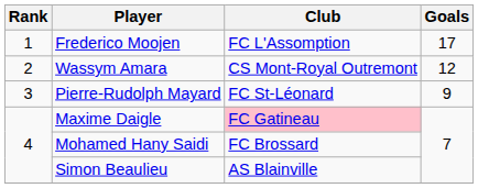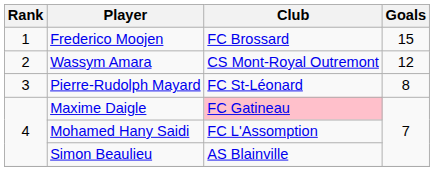 <table class="wikitable">
 <tr>
 <th>Rank</th>
 <th>Player</th>
 <th>Club</th>
 <th>Goals</th>
 </tr>
 <tr>
 <td align=center>1</td>
 <td><a href='#'>Frederico Moojen</a></td>
-<td><a href='#'>FC L'Assomption</a></td>
-<td align=center>17</td>
+<td><a href='#'>FC Brossard</a></td>
+<td align=center>15</td>
 </tr>
 <tr>
 <td align=center>2</td>
 <td><a href='#'>Wassym Amara</a></td>
 <td><a href='#'>CS Mont-Royal Outremont</a></td>
 <td align=center>12</td>
 </tr>
 <tr>
 <td align=center>3</td>
 <td><a href='#'>Pierre-Rudolph Mayard</a></td>
 <td><a href='#'>FC St-Léonard</a></td>
-<td align=center>9</td>
+<td align=center>8</td>
 </tr>
 <tr>
 <td rowspan="3" align=center>4</td>
 <td><a href='#'>Maxime Daigle</a></td>
 <td style="background: pink;"><a href='#'>FC Gatineau</a></td>
 <td rowspan="3" align=center>7</td>
 </tr>
 <tr>
 <td><a href='#'>Mohamed Hany Saidi</a></td>
-<td><a href='#'>FC Brossard</a></td>
+<td><a href='#'>FC L'Assomption</a></td>
 </tr>
 <tr>
 <td><a href='#'>Simon Beaulieu</a></td>
 <td><a href='#'>AS Blainville</a></td>
 </tr>
 <tr>
 </tr>
 </table>
